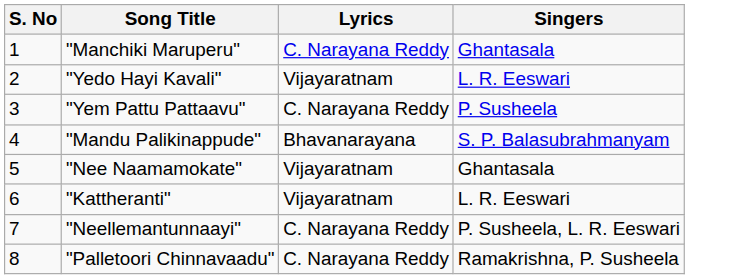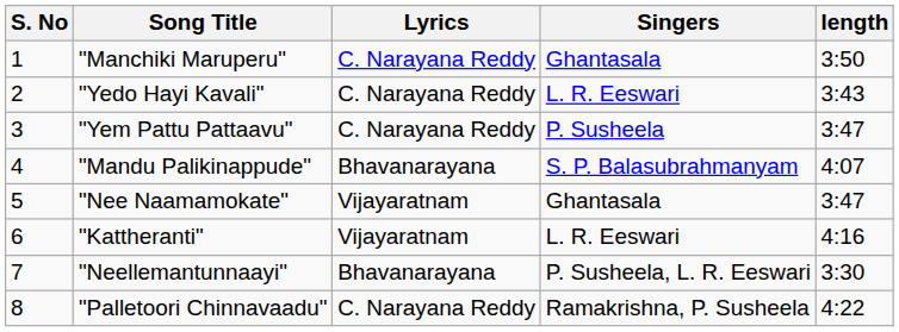 <table class="wikitable">
 <tr>
 <th>S. No</th>
 <th>Song Title</th>
 <th>Lyrics</th>
 <th>Singers</th>
+<th>length</th>
 </tr>
 <tr>
 <td>1</td>
 <td>"Manchiki Maruperu"</td>
 <td><a href='#'>C. Narayana Reddy</a></td>
 <td><a href='#'>Ghantasala</a></td>
+<td>3:50</td>
 </tr>
 <tr>
 <td>2</td>
 <td>"Yedo Hayi Kavali"</td>
-<td>Vijayaratnam</td>
+<td>C. Narayana Reddy</td>
 <td><a href='#'>L. R. Eeswari</a></td>
+<td>3:43</td>
 </tr>
 <tr>
 <td>3</td>
 <td>"Yem Pattu Pattaavu"</td>
 <td>C. Narayana Reddy</td>
 <td><a href='#'>P. Susheela</a></td>
+<td>3:47</td>
 </tr>
 <tr>
 <td>4</td>
 <td>"Mandu Palikinappude"</td>
 <td>Bhavanarayana</td>
 <td><a href='#'>S. P. Balasubrahmanyam</a></td>
+<td>4:07</td>
 </tr>
 <tr>
 <td>5</td>
 <td>"Nee Naamamokate"</td>
 <td>Vijayaratnam</td>
 <td>Ghantasala</td>
+<td>3:47</td>
 </tr>
 <tr>
 <td>6</td>
 <td>"Kattheranti"</td>
 <td>Vijayaratnam</td>
 <td>L. R. Eeswari</td>
+<td>4:16</td>
 </tr>
 <tr>
 <td>7</td>
 <td>"Neellemantunnaayi"</td>
-<td>C. Narayana Reddy</td>
+<td>Bhavanarayana</td>
 <td>P. Susheela, L. R. Eeswari</td>
+<td>3:30</td>
 </tr>
 <tr>
 <td>8</td>
 <td>"Palletoori Chinnavaadu"</td>
 <td>C. Narayana Reddy</td>
 <td>Ramakrishna, P. Susheela</td>
+<td>4:22</td>
 </tr>
 </table>
